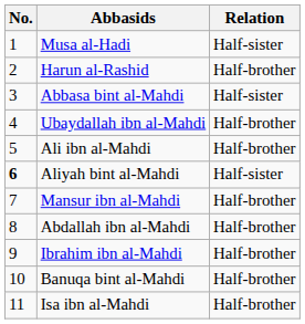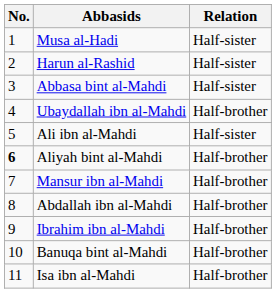 <table class="wikitable" border="2">
 <tr>
 <th>No.</th>
 <th>Abbasids</th>
 <th>Relation</th>
 </tr>
 <tr>
 <td>1</td>
 <td><a href='#'>Musa al-Hadi</a></td>
 <td>Half-sister</td>
 </tr>
 <tr>
 <td>2</td>
 <td><a href='#'>Harun al-Rashid</a></td>
-<td>Half-brother</td>
+<td>Half-sister</td>
 </tr>
 <tr>
 <td>3</td>
 <td><a href='#'>Abbasa bint al-Mahdi</a></td>
 <td>Half-sister</td>
 </tr>
 <tr>
 <td>4</td>
 <td><a href='#'>Ubaydallah ibn al-Mahdi</a></td>
 <td>Half-brother</td>
 </tr>
 <tr>
 <td>5</td>
 <td>Ali ibn al-Mahdi</td>
-<td>Half-brother</td>
+<td>Half-sister</td>
 </tr>
 <tr>
 <td><strong>6</strong></td>
 <td>Aliyah bint al-Mahdi</td>
-<td>Half-sister</td>
+<td>Half-brother</td>
 </tr>
 <tr>
 <td>7</td>
 <td><a href='#'>Mansur ibn al-Mahdi</a></td>
 <td>Half-brother</td>
 </tr>
 <tr>
 <td>8</td>
 <td>Abdallah ibn al-Mahdi</td>
 <td>Half-brother</td>
 </tr>
 <tr>
 <td>9</td>
 <td><a href='#'>Ibrahim ibn al-Mahdi</a></td>
 <td>Half-brother</td>
 </tr>
 <tr>
 <td>10</td>
 <td>Banuqa bint al-Mahdi</td>
 <td>Half-brother</td>
 </tr>
 <tr>
 <td>11</td>
 <td>Isa ibn al-Mahdi</td>
 <td>Half-brother</td>
 </tr>
 </table>
